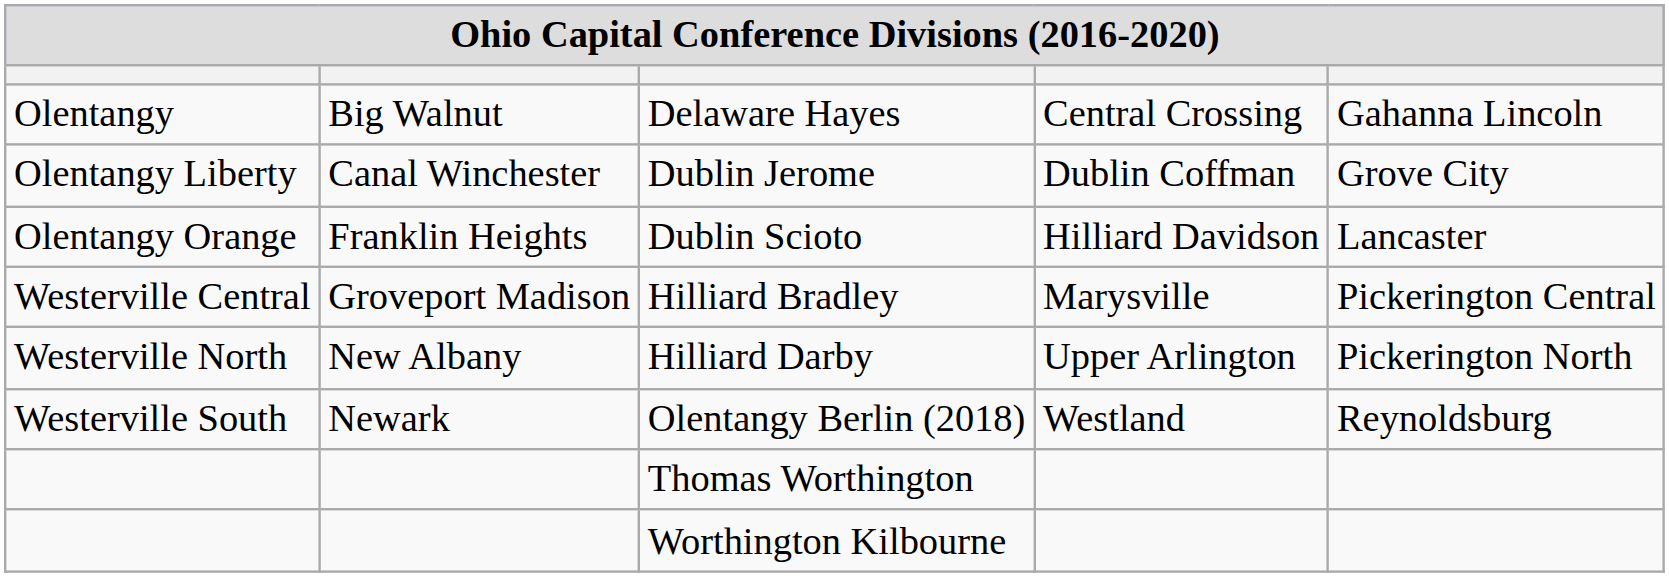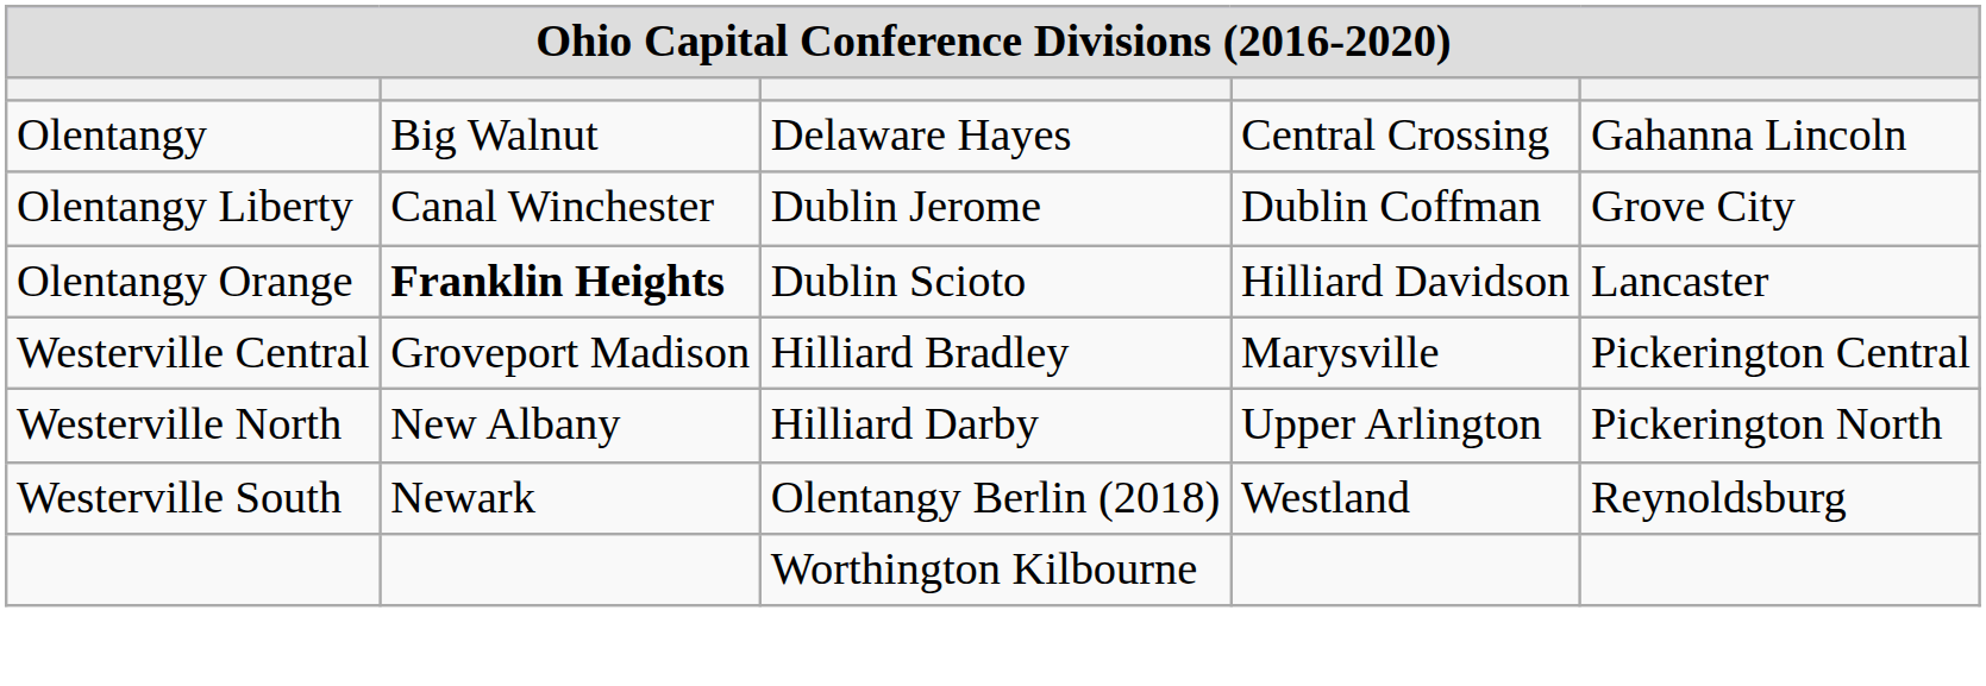 <table class="wikitable">
 <tr style="background:#ccf;">
 <th colspan="5" style="background:#ddd;">Ohio Capital Conference Divisions (2016-2020)</th>
 </tr>
 <tr>
 <th></th>
 <th></th>
 <th></th>
 <th></th>
 <th></th>
 </tr>
 <tr>
 <td>Olentangy</td>
 <td>Big Walnut</td>
 <td>Delaware Hayes</td>
 <td>Central Crossing</td>
 <td>Gahanna Lincoln</td>
 </tr>
 <tr>
 <td>Olentangy Liberty</td>
 <td>Canal Winchester</td>
 <td>Dublin Jerome</td>
 <td>Dublin Coffman</td>
 <td>Grove City</td>
 </tr>
 <tr>
 <td>Olentangy Orange</td>
-<td>Franklin Heights</td>
+<td><strong>Franklin Heights</strong></td>
 <td>Dublin Scioto</td>
 <td>Hilliard Davidson</td>
 <td>Lancaster</td>
 </tr>
 <tr>
 <td>Westerville Central</td>
 <td>Groveport Madison</td>
 <td>Hilliard Bradley</td>
 <td>Marysville</td>
 <td>Pickerington Central</td>
 </tr>
 <tr>
 <td>Westerville North</td>
 <td>New Albany</td>
 <td>Hilliard Darby</td>
 <td>Upper Arlington</td>
 <td>Pickerington North</td>
 </tr>
 <tr>
 <td>Westerville South</td>
 <td>Newark</td>
 <td>Olentangy Berlin (2018)</td>
 <td>Westland</td>
 <td>Reynoldsburg</td>
 </tr>
 <tr>
 <td></td>
 <td></td>
-<td>Thomas Worthington</td>
-<td></td>
-<td></td>
-</tr>
-<tr>
-<td></td>
-<td></td>
 <td>Worthington Kilbourne</td>
 <td></td>
 <td></td>
 </tr>
 </table>
